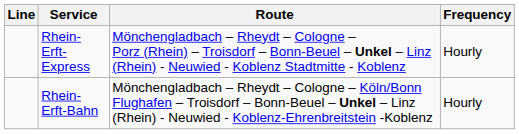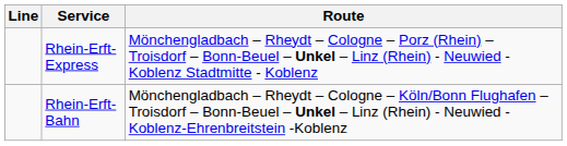 <table class="wikitable">
 <tr>
 <th>Line</th>
 <th>Service</th>
 <th>Route</th>
-<th>Frequency</th>
 </tr>
 <tr>
 <td></td>
 <td><a href='#'>Rhein-Erft-Express</a></td>
 <td><a href='#'>Mönchengladbach</a> – <a href='#'>Rheydt</a> – <a href='#'>Cologne</a> – <a href='#'>Porz (Rhein)</a> – <a href='#'>Troisdorf</a> – <a href='#'>Bonn-Beuel</a> – <strong>Unkel</strong> – <a href='#'>Linz (Rhein)</a> - <a href='#'>Neuwied</a> - <a href='#'>Koblenz Stadtmitte</a> - <a href='#'>Koblenz</a></td>
-<td>Hourly</td>
 </tr>
 <tr>
 <td></td>
 <td><a href='#'>Rhein-Erft-Bahn</a></td>
 <td>Mönchengladbach – Rheydt – Cologne – <a href='#'>Köln/Bonn Flughafen</a> – Troisdorf – Bonn-Beuel – <strong>Unkel</strong> – Linz (Rhein) - Neuwied - <a href='#'>Koblenz-Ehrenbreitstein</a> -Koblenz</td>
-<td>Hourly</td>
 </tr>
 </table>
